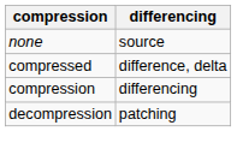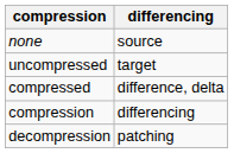 <table class="wikitable">
 <tr>
 <th>compression</th>
 <th>differencing</th>
 </tr>
 <tr>
 <td><em>none</em></td>
 <td>source</td>
+</tr>
+<tr>
+<td>uncompressed</td>
+<td>target</td>
 </tr>
 <tr>
 <td>compressed</td>
 <td>difference, delta</td>
 </tr>
 <tr>
 <td>compression</td>
 <td>differencing</td>
 </tr>
 <tr>
 <td>decompression</td>
 <td>patching</td>
 </tr>
 </table>
